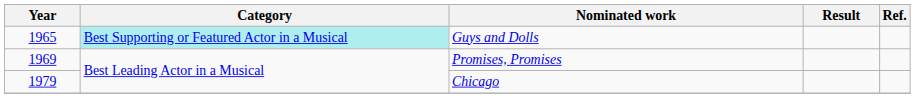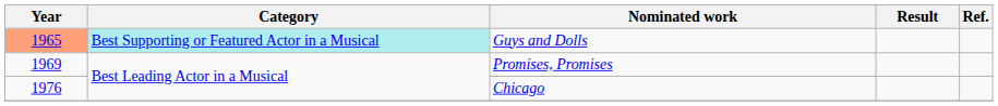 <table class=wikitable>
 <tr>
 <th scope="col" style="width:5em;">Year</th>
 <th scope="col" style="width:26em;">Category</th>
 <th scope="col" style="width:25em;">Nominated work</th>
 <th scope="col" style="width:5em;">Result</th>
 <th>Ref.</th>
 </tr>
 <tr>
-<td style="text-align:center;"><a href='#'>1965</a></td>
+<td style="background: lightsalmon; text-align:center;"><a href='#'>1965</a></td>
 <td style="background: paleturquoise;"><a href='#'>Best Supporting or Featured Actor in a Musical</a></td>
 <td><em><a href='#'>Guys and Dolls</a></em></td>
 <td></td>
 <td></td>
 </tr>
 <tr>
 <td style="text-align:center;"><a href='#'>1969</a></td>
 <td rowspan=2><a href='#'>Best Leading Actor in a Musical</a></td>
 <td><em><a href='#'>Promises, Promises</a></em></td>
 <td></td>
 <td></td>
 </tr>
 <tr>
-<td style="text-align:center;"><a href='#'>1979</a></td>
+<td style="text-align:center;"><a href='#'>1976</a></td>
 <td><em><a href='#'>Chicago</a></em></td>
 <td></td>
 <td></td>
 </tr>
 <tr>
 </tr>
 </table>
